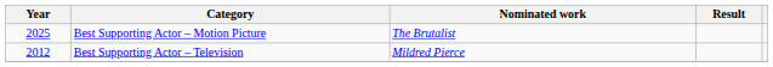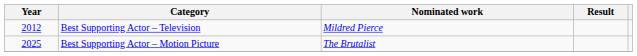 <table class=wikitable>
 <tr>
 <th scope="col" style="width:5em;">Year</th>
 <th scope="col" style="width:26em;">Category</th>
 <th scope="col" style="width:25em;">Nominated work</th>
 <th scope="col" style="width:5em;">Result</th>
 <th></th>
 </tr>
 <tr>
+<td style="text-align:center;"><a href='#'>2012</a></td>
+<td><a href='#'>Best Supporting Actor – Television</a></td>
+<td><em><a href='#'>Mildred Pierce</a></em></td>
+<td></td>
+<td style="text-align:center;"></td>
+</tr>
+<tr>
 <td style="text-align:center;"><a href='#'>2025</a></td>
 <td><a href='#'>Best Supporting Actor – Motion Picture</a></td>
 <td><em><a href='#'>The Brutalist</a></em></td>
 <td></td>
 <td style="text-align:center;"></td>
 </tr>
 <tr>
-<td style="text-align:center;"><a href='#'>2012</a></td>
-<td><a href='#'>Best Supporting Actor – Television</a></td>
-<td><em><a href='#'>Mildred Pierce</a></em></td>
-<td></td>
-<td style="text-align:center;"></td>
-</tr>
-<tr>
 </tr>
 </table>
